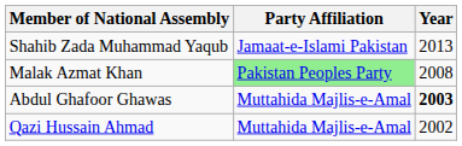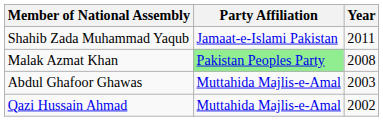 <table class="wikitable sortable">
 <tr>
 <th>Member of National Assembly</th>
 <th>Party Affiliation</th>
 <th>Year</th>
 </tr>
 <tr>
 <td>Shahib Zada Muhammad Yaqub</td>
 <td><a href='#'>Jamaat-e-Islami Pakistan</a></td>
-<td>2013</td>
+<td>2011</td>
 </tr>
 <tr>
 <td>Malak Azmat Khan</td>
 <td style="background: lightgreen;"><a href='#'>Pakistan Peoples Party</a></td>
 <td>2008</td>
 </tr>
 <tr>
 <td>Abdul Ghafoor Ghawas</td>
 <td><a href='#'>Muttahida Majlis-e-Amal</a></td>
-<td><strong>2003</strong></td>
+<td>2003</td>
 </tr>
 <tr>
 <td><a href='#'>Qazi Hussain Ahmad</a></td>
 <td><a href='#'>Muttahida Majlis-e-Amal</a></td>
 <td>2002</td>
 </tr>
 </table>
